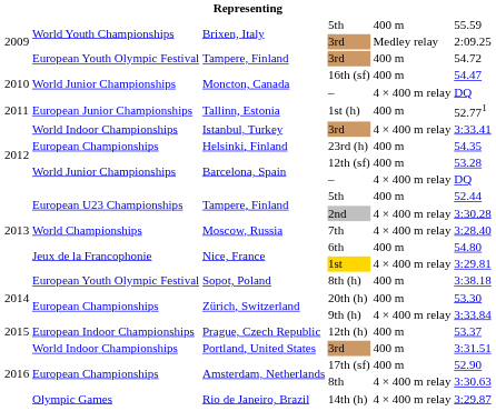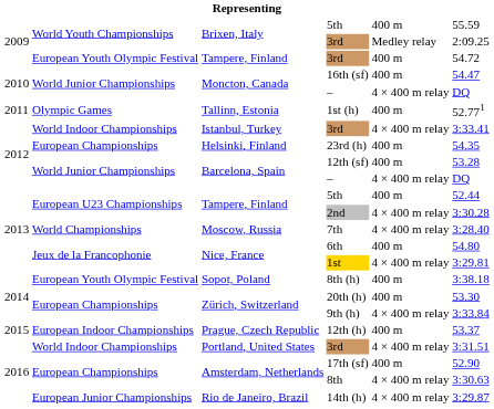 <table>
 <tr>
 <th colspan="6">Representing </th>
 </tr>
 <tr>
 <td rowspan=3>2009</td>
 <td rowspan=2><a href='#'>World Youth Championships</a></td>
 <td rowspan=2><a href='#'>Brixen, Italy</a></td>
 <td>5th</td>
 <td>400 m</td>
 <td>55.59</td>
 </tr>
 <tr>
 <td bgcolor=cc9966>3rd</td>
 <td>Medley relay</td>
 <td>2:09.25</td>
 </tr>
 <tr>
 <td><a href='#'>European Youth Olympic Festival</a></td>
 <td><a href='#'>Tampere, Finland</a></td>
 <td bgcolor=cc9966>3rd</td>
 <td>400 m</td>
 <td>54.72</td>
 </tr>
 <tr>
 <td rowspan=2>2010</td>
 <td rowspan=2><a href='#'>World Junior Championships</a></td>
 <td rowspan=2><a href='#'>Moncton, Canada</a></td>
 <td>16th (sf)</td>
 <td>400 m</td>
 <td><a href='#'>54.47</a></td>
 </tr>
 <tr>
 <td>–</td>
 <td>4 × 400 m relay</td>
 <td><a href='#'>DQ</a></td>
 </tr>
 <tr>
 <td>2011</td>
-<td><a href='#'>European Junior Championships</a></td>
+<td><a href='#'>Olympic Games</a></td>
 <td><a href='#'>Tallinn, Estonia</a></td>
 <td>1st (h)</td>
 <td>400 m</td>
 <td>52.77<sup>1</sup></td>
 </tr>
 <tr>
 <td rowspan=4>2012</td>
 <td><a href='#'>World Indoor Championships</a></td>
 <td><a href='#'>Istanbul, Turkey</a></td>
 <td bgcolor=cc9966>3rd</td>
 <td>4 × 400 m relay</td>
 <td><a href='#'>3:33.41</a></td>
 </tr>
 <tr>
 <td><a href='#'>European Championships</a></td>
 <td><a href='#'>Helsinki, Finland</a></td>
 <td>23rd (h)</td>
 <td>400 m</td>
 <td><a href='#'>54.35</a></td>
 </tr>
 <tr>
 <td rowspan=2><a href='#'>World Junior Championships</a></td>
 <td rowspan=2><a href='#'>Barcelona, Spain</a></td>
 <td>12th (sf)</td>
 <td>400 m</td>
 <td><a href='#'>53.28</a></td>
 </tr>
 <tr>
 <td>–</td>
 <td>4 × 400 m relay</td>
 <td><a href='#'>DQ</a></td>
 </tr>
 <tr>
 <td rowspan=5>2013</td>
 <td rowspan=2><a href='#'>European U23 Championships</a></td>
 <td rowspan=2><a href='#'>Tampere, Finland</a></td>
 <td>5th</td>
 <td>400 m</td>
 <td><a href='#'>52.44</a></td>
 </tr>
 <tr>
 <td bgcolor=silver>2nd</td>
 <td>4 × 400 m relay</td>
 <td><a href='#'>3:30.28</a></td>
 </tr>
 <tr>
 <td><a href='#'>World Championships</a></td>
 <td><a href='#'>Moscow, Russia</a></td>
 <td>7th</td>
 <td>4 × 400 m relay</td>
 <td><a href='#'>3:28.40</a></td>
 </tr>
 <tr>
 <td rowspan=2><a href='#'>Jeux de la Francophonie</a></td>
 <td rowspan=2><a href='#'>Nice, France</a></td>
 <td>6th</td>
 <td>400 m</td>
 <td><a href='#'>54.80</a></td>
 </tr>
 <tr>
 <td bgcolor=gold>1st</td>
 <td>4 × 400 m relay</td>
 <td><a href='#'>3:29.81</a></td>
 </tr>
 <tr>
 <td rowspan=3>2014</td>
 <td><a href='#'>European Youth Olympic Festival</a></td>
 <td><a href='#'>Sopot, Poland</a></td>
 <td>8th (h)</td>
 <td>400 m</td>
 <td><a href='#'>3:38.18</a></td>
 </tr>
 <tr>
 <td rowspan=2><a href='#'>European Championships</a></td>
 <td rowspan=2><a href='#'>Zürich, Switzerland</a></td>
 <td>20th (h)</td>
 <td>400 m</td>
 <td><a href='#'>53.30</a></td>
 </tr>
 <tr>
 <td>9th (h)</td>
 <td>4 × 400 m relay</td>
 <td><a href='#'>3:33.84</a></td>
 </tr>
 <tr>
 <td>2015</td>
 <td><a href='#'>European Indoor Championships</a></td>
 <td><a href='#'>Prague, Czech Republic</a></td>
 <td>12th (h)</td>
 <td>400 m</td>
 <td><a href='#'>53.37</a></td>
 </tr>
 <tr>
 <td rowspan=4>2016</td>
 <td><a href='#'>World Indoor Championships</a></td>
 <td><a href='#'>Portland, United States</a></td>
 <td bgcolor=cc9966>3rd</td>
-<td>400 m</td>
+<td>4 × 400 m relay</td>
 <td><a href='#'>3:31.51</a></td>
 </tr>
 <tr>
 <td rowspan=2><a href='#'>European Championships</a></td>
 <td rowspan=2><a href='#'>Amsterdam, Netherlands</a></td>
 <td>17th (sf)</td>
 <td>400 m</td>
 <td><a href='#'>52.90</a></td>
 </tr>
 <tr>
 <td>8th</td>
 <td>4 × 400 m relay</td>
 <td><a href='#'>3:30.63</a></td>
 </tr>
 <tr>
-<td><a href='#'>Olympic Games</a></td>
+<td><a href='#'>European Junior Championships</a></td>
 <td><a href='#'>Rio de Janeiro, Brazil</a></td>
 <td>14th (h)</td>
 <td>4 × 400 m relay</td>
 <td><a href='#'>3:29.87</a></td>
 </tr>
 </table>
